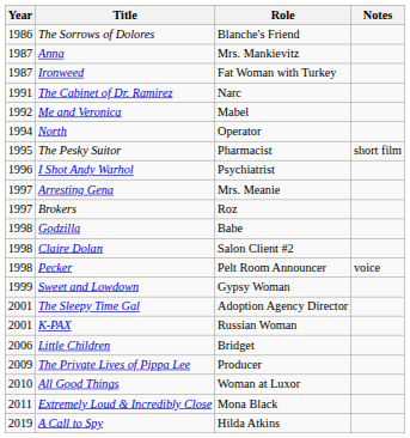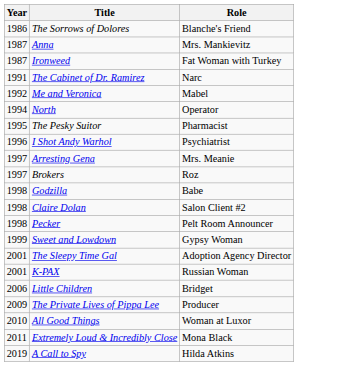 <table class="wikitable">
 <tr>
 <th>Year</th>
 <th>Title</th>
 <th>Role</th>
-<th>Notes</th>
 </tr>
 <tr>
 <td>1986</td>
 <td><em>The Sorrows of Dolores</em></td>
 <td>Blanche's Friend</td>
-<td></td>
 </tr>
 <tr>
 <td>1987</td>
 <td><em><a href='#'>Anna</a></em></td>
 <td>Mrs. Mankievitz</td>
-<td></td>
 </tr>
 <tr>
 <td>1987</td>
 <td><em><a href='#'>Ironweed</a></em></td>
 <td>Fat Woman with Turkey</td>
-<td></td>
 </tr>
 <tr>
 <td>1991</td>
 <td><em><a href='#'>The Cabinet of Dr. Ramirez</a></em></td>
 <td>Narc</td>
-<td></td>
 </tr>
 <tr>
 <td>1992</td>
 <td><em><a href='#'>Me and Veronica</a></em></td>
 <td>Mabel</td>
-<td></td>
 </tr>
 <tr>
 <td>1994</td>
 <td><em><a href='#'>North</a></em></td>
 <td>Operator</td>
-<td></td>
 </tr>
 <tr>
 <td>1995</td>
 <td><em>The Pesky Suitor</em></td>
 <td>Pharmacist</td>
-<td>short film</td>
 </tr>
 <tr>
 <td>1996</td>
 <td><em><a href='#'>I Shot Andy Warhol</a></em></td>
 <td>Psychiatrist</td>
-<td></td>
 </tr>
 <tr>
 <td>1997</td>
 <td><em><a href='#'>Arresting Gena</a></em></td>
 <td>Mrs. Meanie</td>
-<td></td>
 </tr>
 <tr>
 <td>1997</td>
 <td><em>Brokers</em></td>
 <td>Roz</td>
-<td></td>
 </tr>
 <tr>
 <td>1998</td>
 <td><em><a href='#'>Godzilla</a></em></td>
 <td>Babe</td>
-<td></td>
 </tr>
 <tr>
 <td>1998</td>
 <td><em><a href='#'>Claire Dolan</a></em></td>
 <td>Salon Client #2</td>
-<td></td>
 </tr>
 <tr>
 <td>1998</td>
 <td><em><a href='#'>Pecker</a></em></td>
 <td>Pelt Room Announcer</td>
-<td>voice</td>
 </tr>
 <tr>
 <td>1999</td>
 <td><em><a href='#'>Sweet and Lowdown</a></em></td>
 <td>Gypsy Woman</td>
-<td></td>
 </tr>
 <tr>
 <td>2001</td>
 <td><em><a href='#'>The Sleepy Time Gal</a></em></td>
 <td>Adoption Agency Director</td>
-<td></td>
 </tr>
 <tr>
 <td>2001</td>
 <td><em><a href='#'>K-PAX</a></em></td>
 <td>Russian Woman</td>
-<td></td>
 </tr>
 <tr>
 <td>2006</td>
 <td><em><a href='#'>Little Children</a></em></td>
 <td>Bridget</td>
-<td></td>
 </tr>
 <tr>
 <td>2009</td>
 <td><em><a href='#'>The Private Lives of Pippa Lee</a></em></td>
 <td>Producer</td>
-<td></td>
 </tr>
 <tr>
 <td>2010</td>
 <td><em><a href='#'>All Good Things</a></em></td>
 <td>Woman at Luxor</td>
-<td></td>
 </tr>
 <tr>
 <td>2011</td>
 <td><em><a href='#'>Extremely Loud & Incredibly Close</a></em></td>
 <td>Mona Black</td>
-<td></td>
 </tr>
 <tr>
 <td>2019</td>
 <td><em><a href='#'>A Call to Spy</a></em></td>
 <td>Hilda Atkins</td>
-<td></td>
 </tr>
 </table>
